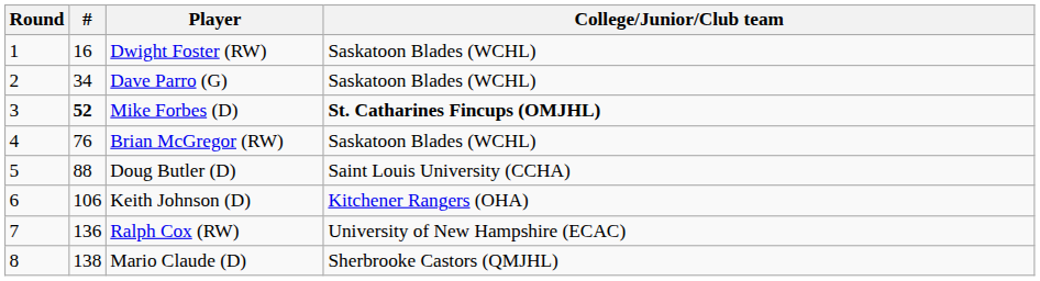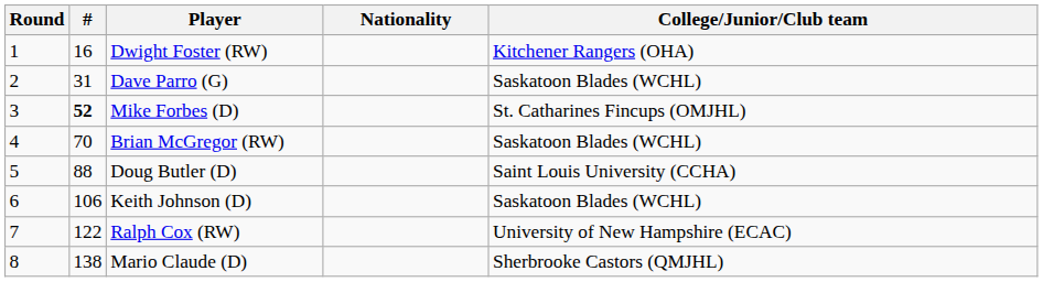 <table class="wikitable">
 <tr>
 <th bgcolor="#DDDDFF" width="2.75%">Round</th>
 <th bgcolor="#DDDDFF" width="2.75%">#</th>
 <th bgcolor="#DDDDFF" width="22.0%">Player</th>
+<th bgcolor="#DDDDFF" width="16.5%">Nationality</th>
 <th bgcolor="#DDDDFF" width="100.0%">College/Junior/Club team</th>
 </tr>
 <tr>
 <td>1</td>
 <td>16</td>
 <td><a href='#'>Dwight Foster</a> (RW)</td>
-<td>Saskatoon Blades (WCHL)</td>
+<td></td>
+<td><a href='#'>Kitchener Rangers</a> (OHA)</td>
 </tr>
 <tr>
 <td>2</td>
-<td>34</td>
+<td>31</td>
 <td><a href='#'>Dave Parro</a> (G)</td>
+<td></td>
 <td>Saskatoon Blades (WCHL)</td>
 </tr>
 <tr>
 <td>3</td>
 <td><strong>52</strong></td>
 <td><a href='#'>Mike Forbes</a> (D)</td>
-<td><strong>St. Catharines Fincups (OMJHL)</strong></td>
+<td></td>
+<td>St. Catharines Fincups (OMJHL)</td>
 </tr>
 <tr>
 <td>4</td>
-<td>76</td>
+<td>70</td>
 <td><a href='#'>Brian McGregor</a> (RW)</td>
+<td></td>
 <td>Saskatoon Blades (WCHL)</td>
 </tr>
 <tr>
 <td>5</td>
 <td>88</td>
 <td>Doug Butler (D)</td>
+<td></td>
 <td>Saint Louis University (CCHA)</td>
 </tr>
 <tr>
 <td>6</td>
 <td>106</td>
 <td>Keith Johnson (D)</td>
-<td><a href='#'>Kitchener Rangers</a> (OHA)</td>
+<td></td>
+<td>Saskatoon Blades (WCHL)</td>
 </tr>
 <tr>
 <td>7</td>
-<td>136</td>
+<td>122</td>
 <td><a href='#'>Ralph Cox</a> (RW)</td>
+<td></td>
 <td>University of New Hampshire (ECAC)</td>
 </tr>
 <tr>
 <td>8</td>
 <td>138</td>
 <td>Mario Claude (D)</td>
+<td></td>
 <td>Sherbrooke Castors (QMJHL)</td>
 </tr>
 </table>
